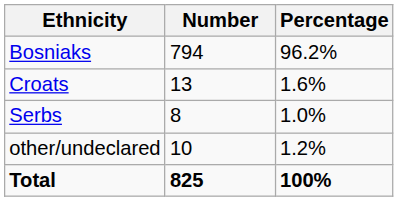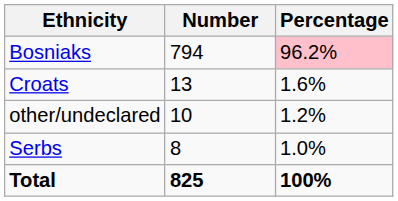 <table class="wikitable">
 <tr>
 <th width="100px">Ethnicity</th>
 <th width="80px">Number</th>
 <th width="80px">Percentage</th>
 </tr>
 <tr>
 <td><a href='#'>Bosniaks</a></td>
 <td>794</td>
-<td>96.2%</td>
+<td style="background: pink;">96.2%</td>
 </tr>
 <tr>
 <td><a href='#'>Croats</a></td>
 <td>13</td>
 <td>1.6%</td>
 </tr>
 <tr>
+<td>other/undeclared</td>
+<td>10</td>
+<td>1.2%</td>
+</tr>
+<tr>
 <td><a href='#'>Serbs</a></td>
 <td>8</td>
 <td>1.0%</td>
-</tr>
-<tr>
-<td>other/undeclared</td>
-<td>10</td>
-<td>1.2%</td>
 </tr>
 <tr>
 <td><strong>Total</strong></td>
 <td><strong>825</strong></td>
 <td><strong>100%</strong></td>
 </tr>
 </table>
